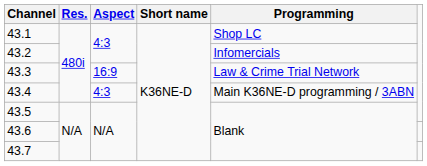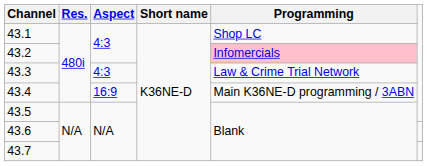 <table class="wikitable">
 <tr>
 <th scope = "col">Channel</th>
 <th scope = "col"><a href='#'>Res.</a></th>
 <th scope = "col"><a href='#'>Aspect</a></th>
 <th scope = "col">Short name</th>
 <th scope = "col">Programming</th>
 </tr>
 <tr>
 <td>43.1</td>
 <td rowspan=4><a href='#'>480i</a></td>
 <td rowspan=2><a href='#'>4:3</a></td>
 <td rowspan=7>K36NE-D</td>
 <td><a href='#'>Shop LC</a></td>
 </tr>
 <tr>
 <td>43.2</td>
-<td><a href='#'>Infomercials</a></td>
+<td style="background: pink;"><a href='#'>Infomercials</a></td>
 </tr>
 <tr>
 <td>43.3</td>
-<td><a href='#'>16:9</a></td>
+<td><a href='#'>4:3</a></td>
 <td><a href='#'>Law & Crime Trial Network</a></td>
 </tr>
 <tr>
 <td>43.4</td>
-<td><a href='#'>4:3</a></td>
+<td><a href='#'>16:9</a></td>
 <td>Main K36NE-D programming / <a href='#'>3ABN</a></td>
 </tr>
 <tr>
 <td>43.5</td>
 <td rowspan=3>N/A</td>
 <td rowspan=3>N/A</td>
 <td rowspan=3>Blank</td>
 </tr>
 <tr>
 <td>43.6</td>
 <td></td>
 </tr>
 <tr>
 <td>43.7</td>
 <td></td>
 </tr>
 </table>
